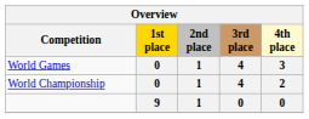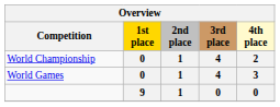 <table class = "wikitable" style = "width:30%; font-size:90%; text-align:center;">
 <tr>
 <th colspan = "5">Overview</th>
 </tr>
 <tr>
 <th>Competition</th>
 <th style = "width:14%; background:gold;">1st place</th>
 <th style = "width:14%; background:silver;">2nd place</th>
 <th style = "width:14%; background:#c96;">3rd place</th>
 <th style = "width:14%; background:LemonChiffon;">4th place</th>
 </tr>
 <tr>
+<td align = left><a href='#'> World Championship</a></td>
+<th>0</th>
+<th>1</th>
+<th>4</th>
+<th>2</th>
+</tr>
+<tr>
 <td align = left><a href='#'> World Games</a></td>
 <th>0</th>
 <th>1</th>
 <th>4</th>
 <th>3</th>
-</tr>
-<tr>
-<td align = left><a href='#'> World Championship</a></td>
-<th>0</th>
-<th>1</th>
-<th>4</th>
-<th>2</th>
 </tr>
 <tr>
 <td align = left></td>
 <th>9</th>
 <th>1</th>
 <th>0</th>
 <th>0</th>
 </tr>
 <tr>
 </tr>
 </table>
